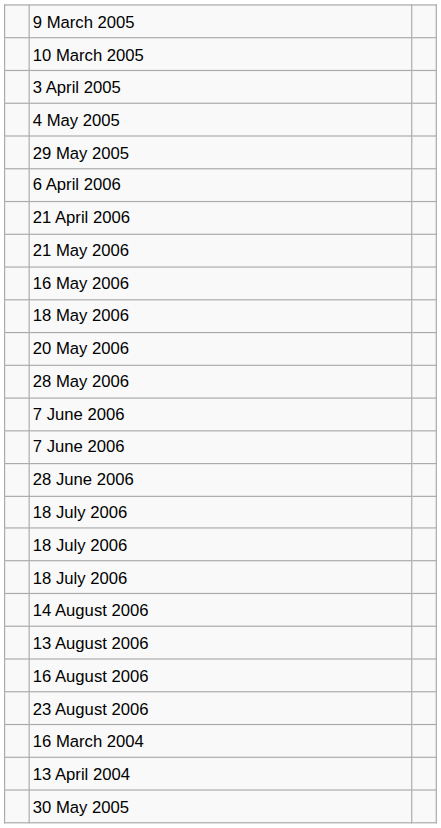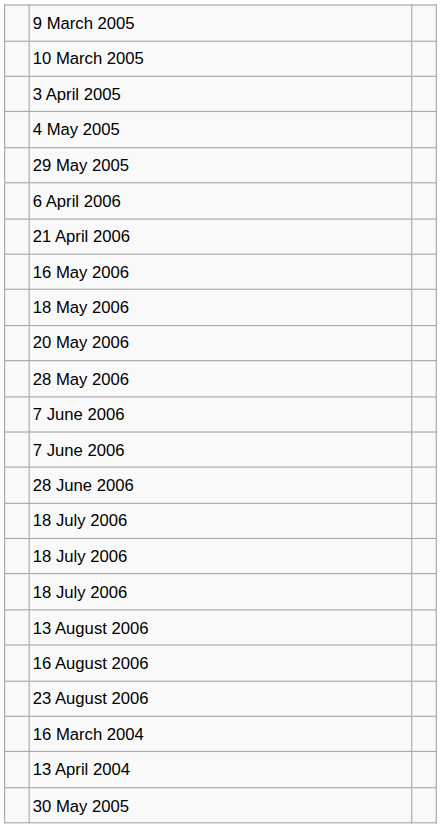 <table class="wikitable" style="font-size: 89%; float: left; width: 26em; margin-right: 1em; height: 700px">
 <tr>
 <td></td>
 <td>9 March 2005</td>
 <td></td>
 </tr>
 <tr>
 <td></td>
 <td>10 March 2005</td>
 <td></td>
 </tr>
 <tr>
 <td></td>
 <td>3 April 2005</td>
 <td></td>
 </tr>
 <tr>
 <td></td>
 <td>4 May 2005</td>
 <td></td>
 </tr>
 <tr>
 <td></td>
 <td>29 May 2005</td>
 <td></td>
 </tr>
 <tr>
 <td></td>
 <td>6 April 2006</td>
 <td></td>
 </tr>
 <tr>
 <td></td>
 <td>21 April 2006</td>
-<td></td>
-</tr>
-<tr>
-<td></td>
-<td>21 May 2006</td>
 <td></td>
 </tr>
 <tr>
 <td></td>
 <td>16 May 2006</td>
 <td></td>
 </tr>
 <tr>
 <td></td>
 <td>18 May 2006</td>
 <td></td>
 </tr>
 <tr>
 <td></td>
 <td>20 May 2006</td>
 <td></td>
 </tr>
 <tr>
 <td></td>
 <td>28 May 2006</td>
 <td></td>
 </tr>
 <tr>
 <td></td>
 <td>7 June 2006</td>
 <td></td>
 </tr>
 <tr>
 <td></td>
 <td>7 June 2006</td>
 <td></td>
 </tr>
 <tr>
 <td></td>
 <td>28 June 2006</td>
 <td></td>
 </tr>
 <tr>
 <td></td>
 <td>18 July 2006</td>
 <td></td>
 </tr>
 <tr>
 <td></td>
 <td>18 July 2006</td>
 <td></td>
 </tr>
 <tr>
 <td></td>
 <td>18 July 2006</td>
 <td></td>
 </tr>
 <tr>
 <td></td>
-<td>14 August 2006</td>
-<td></td>
-</tr>
-<tr>
-<td></td>
 <td>13 August 2006</td>
 <td></td>
 </tr>
 <tr>
 <td></td>
 <td>16 August 2006</td>
 <td></td>
 </tr>
 <tr>
 <td></td>
 <td>23 August 2006</td>
 <td></td>
 </tr>
 <tr>
 <td></td>
 <td>16 March 2004</td>
 <td></td>
 </tr>
 <tr>
 <td></td>
 <td>13 April 2004</td>
 <td></td>
 </tr>
 <tr>
 <td></td>
 <td>30 May 2005</td>
 <td></td>
 </tr>
 </table>
